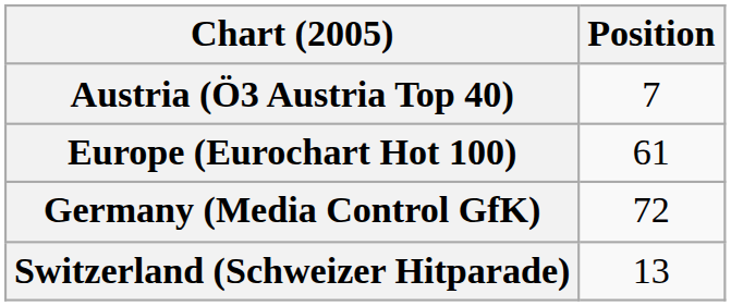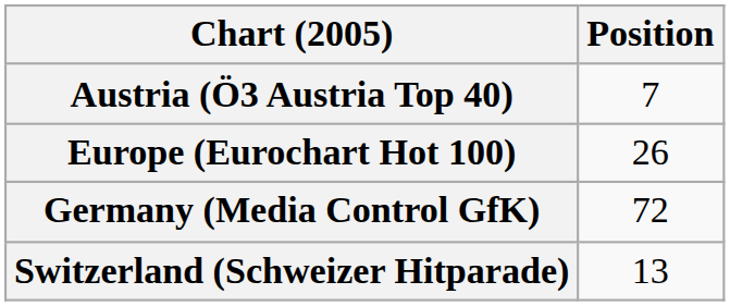 <table class="wikitable sortable plainrowheaders" style="text-align:center">
 <tr>
 <th scope="col">Chart (2005)</th>
 <th scope="col">Position</th>
 </tr>
 <tr>
 <th scope="row">Austria (Ö3 Austria Top 40)</th>
 <td>7</td>
 </tr>
 <tr>
 <th scope="row">Europe (Eurochart Hot 100)</th>
-<td>61</td>
+<td>26</td>
 </tr>
 <tr>
 <th scope="row">Germany (Media Control GfK)</th>
 <td>72</td>
 </tr>
 <tr>
 <th scope="row">Switzerland (Schweizer Hitparade)</th>
 <td>13</td>
 </tr>
 </table>
